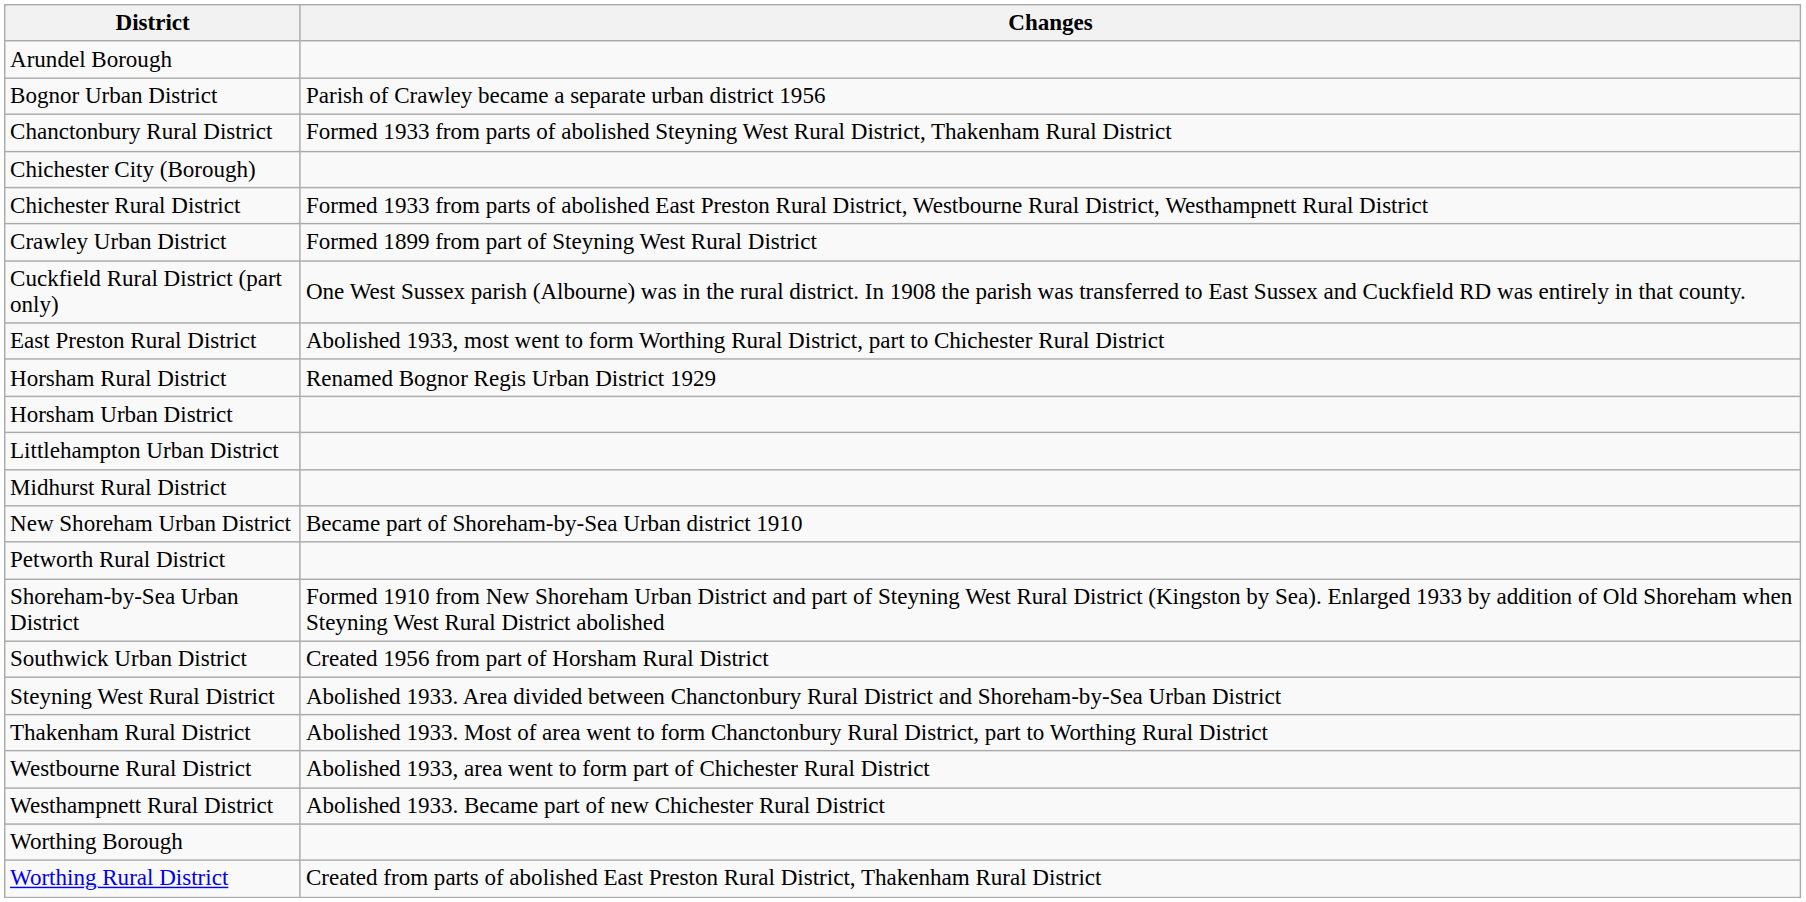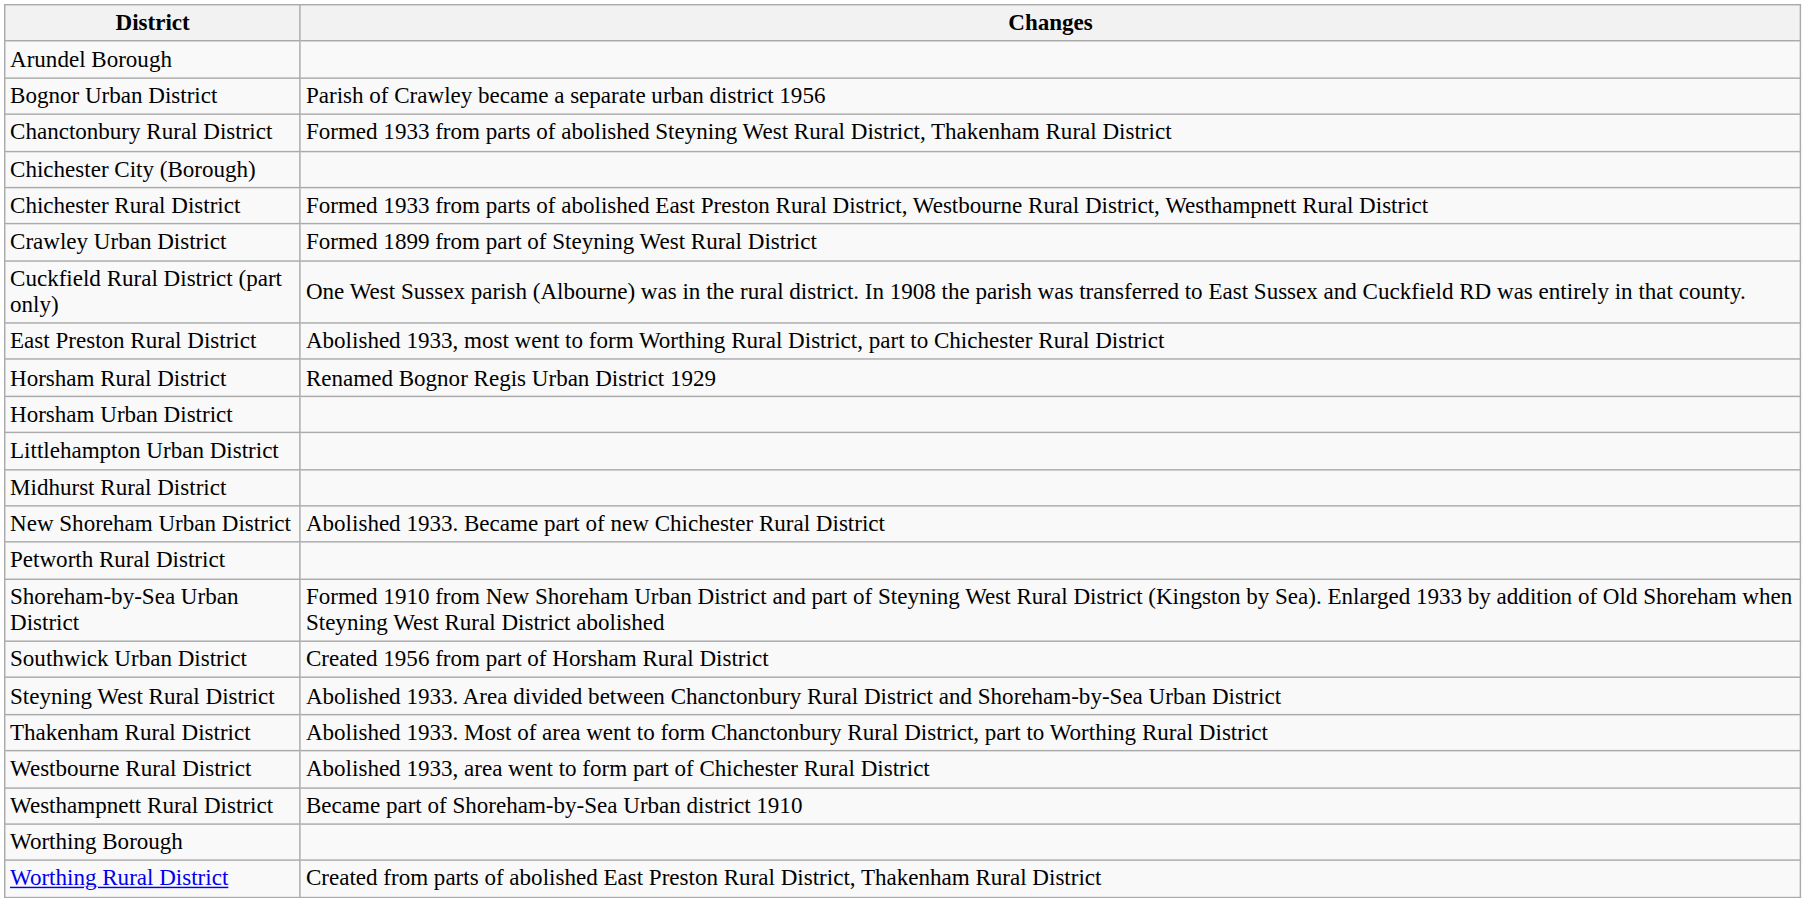 <table class="wikitable">
 <tr>
 <th>District</th>
 <th>Changes</th>
 </tr>
 <tr>
 <td>Arundel Borough</td>
 <td></td>
 </tr>
 <tr>
 <td>Bognor Urban District</td>
 <td>Parish of Crawley became a separate urban district 1956</td>
 </tr>
 <tr>
 <td>Chanctonbury Rural District</td>
 <td>Formed 1933 from parts of abolished Steyning West Rural District, Thakenham Rural District</td>
 </tr>
 <tr>
 <td>Chichester City (Borough)</td>
 <td></td>
 </tr>
 <tr>
 <td>Chichester Rural District</td>
 <td>Formed 1933 from parts of abolished East Preston Rural District, Westbourne Rural District, Westhampnett Rural District</td>
 </tr>
 <tr>
 <td>Crawley Urban District</td>
 <td>Formed 1899 from part of Steyning West Rural District</td>
 </tr>
 <tr>
 <td>Cuckfield Rural District (part only)</td>
 <td>One West Sussex parish (Albourne) was in the rural district. In 1908 the parish was transferred to East Sussex and Cuckfield RD was entirely in that county.</td>
 </tr>
 <tr>
 <td>East Preston Rural District</td>
 <td>Abolished 1933, most went to form Worthing Rural District, part to Chichester Rural District</td>
 </tr>
 <tr>
 <td>Horsham Rural District</td>
 <td>Renamed Bognor Regis Urban District 1929</td>
 </tr>
 <tr>
 <td>Horsham Urban District</td>
 <td></td>
 </tr>
 <tr>
 <td>Littlehampton Urban District</td>
 </tr>
 <tr>
 <td>Midhurst Rural District</td>
 <td></td>
 </tr>
 <tr>
 <td>New Shoreham Urban District</td>
-<td>Became part of Shoreham-by-Sea Urban district 1910</td>
+<td>Abolished 1933. Became part of new Chichester Rural District</td>
 </tr>
 <tr>
 <td>Petworth Rural District</td>
 <td></td>
 </tr>
 <tr>
 <td>Shoreham-by-Sea Urban District</td>
 <td>Formed 1910 from New Shoreham Urban District and part of Steyning West Rural District (Kingston by Sea). Enlarged 1933 by addition of Old Shoreham when Steyning West Rural District abolished</td>
 </tr>
 <tr>
 <td>Southwick Urban District</td>
 <td>Created 1956 from part of Horsham Rural District</td>
 </tr>
 <tr>
 <td>Steyning West Rural District</td>
 <td>Abolished 1933. Area divided between Chanctonbury Rural District and Shoreham-by-Sea Urban District</td>
 </tr>
 <tr>
 <td>Thakenham Rural District</td>
 <td>Abolished 1933. Most of area went to form Chanctonbury Rural District, part to Worthing Rural District</td>
 </tr>
 <tr>
 <td>Westbourne Rural District</td>
 <td>Abolished 1933, area went to form part of Chichester Rural District</td>
 </tr>
 <tr>
 <td>Westhampnett Rural District</td>
-<td>Abolished 1933. Became part of new Chichester Rural District</td>
+<td>Became part of Shoreham-by-Sea Urban district 1910</td>
 </tr>
 <tr>
 <td>Worthing Borough</td>
 <td></td>
 </tr>
 <tr>
 <td><a href='#'>Worthing Rural District</a></td>
 <td>Created from parts of abolished East Preston Rural District, Thakenham Rural District</td>
 </tr>
 </table>
